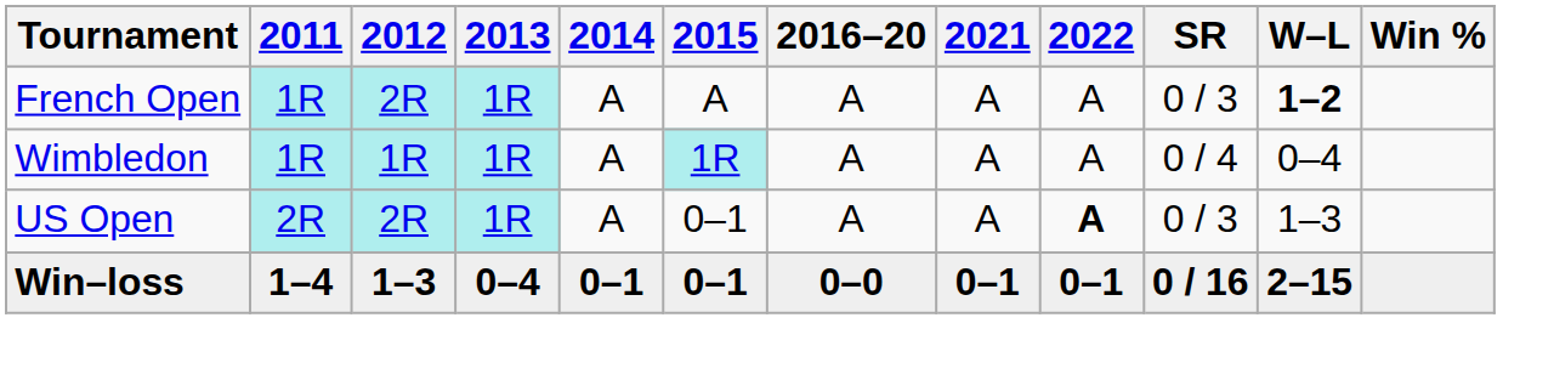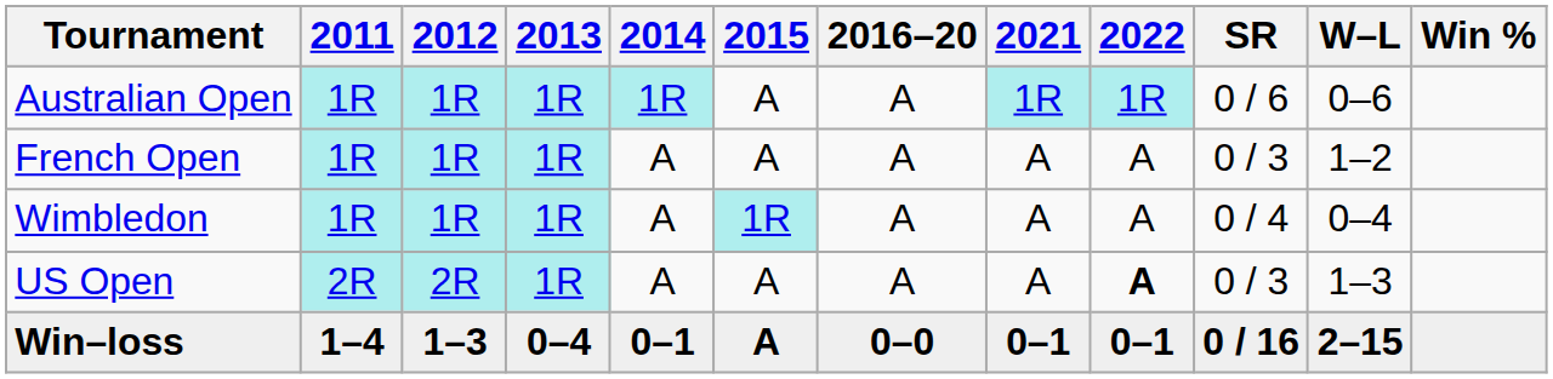 <table class=wikitable style=text-align:center>
 <tr>
 <th>Tournament</th>
 <th style="width:35px;"><a href='#'>2011</a></th>
 <th width=35><a href='#'>2012</a></th>
 <th width=35><a href='#'>2013</a></th>
 <th width=35><a href='#'>2014</a></th>
 <th width=35><a href='#'>2015</a></th>
 <th>2016–20</th>
 <th><a href='#'>2021</a></th>
 <th><a href='#'>2022</a></th>
 <th>SR</th>
 <th>W–L</th>
 <th>Win %</th>
 </tr>
 <tr>
+<td align=left><a href='#'>Australian Open</a></td>
+<td style="background:#afeeee;"><a href='#'>1R</a></td>
+<td style="background:#afeeee;"><a href='#'>1R</a></td>
+<td style="background:#afeeee;"><a href='#'>1R</a></td>
+<td style="background:#afeeee;"><a href='#'>1R</a></td>
+<td>A</td>
+<td>A</td>
+<td style="background:#afeeee;"><a href='#'>1R</a></td>
+<td style="background:#afeeee;"><a href='#'>1R</a></td>
+<td>0 / 6</td>
+<td>0–6</td>
+<td></td>
+</tr>
+<tr>
 <td align=left><a href='#'>French Open</a></td>
 <td style="background:#afeeee;"><a href='#'>1R</a></td>
-<td style="background:#afeeee;"><a href='#'>2R</a></td>
+<td style="background:#afeeee;"><a href='#'>1R</a></td>
 <td style="background:#afeeee;"><a href='#'>1R</a></td>
 <td>A</td>
 <td>A</td>
 <td>A</td>
 <td>A</td>
 <td>A</td>
 <td>0 / 3</td>
-<td><strong>1–2</strong></td>
+<td>1–2</td>
 <td></td>
 </tr>
 <tr>
 <td align=left><a href='#'>Wimbledon</a></td>
 <td style="background:#afeeee;"><a href='#'>1R</a></td>
 <td style="background:#afeeee;"><a href='#'>1R</a></td>
 <td style="background:#afeeee;"><a href='#'>1R</a></td>
 <td>A</td>
 <td style="background:#afeeee;"><a href='#'>1R</a></td>
 <td>A</td>
 <td>A</td>
 <td>A</td>
 <td>0 / 4</td>
 <td>0–4</td>
 <td></td>
 </tr>
 <tr>
 <td align=left><a href='#'>US Open</a></td>
 <td style="background:#afeeee;"><a href='#'>2R</a></td>
 <td style="background:#afeeee;"><a href='#'>2R</a></td>
 <td style="background:#afeeee;"><a href='#'>1R</a></td>
 <td>A</td>
-<td>0–1</td>
+<td>A</td>
 <td>A</td>
 <td>A</td>
 <td><strong>A</strong></td>
 <td>0 / 3</td>
 <td>1–3</td>
 <td></td>
 </tr>
 <tr style="font-weight:bold; background:#efefef;">
 <td style=text-align:left>Win–loss</td>
 <td>1–4</td>
 <td>1–3</td>
 <td>0–4</td>
 <td>0–1</td>
-<td>0–1</td>
+<td>A</td>
 <td>0–0</td>
 <td>0–1</td>
 <td>0–1</td>
 <td>0 / 16</td>
 <td>2–15</td>
 <td></td>
 </tr>
 </table>
